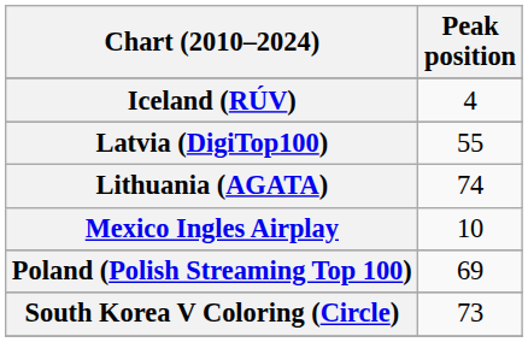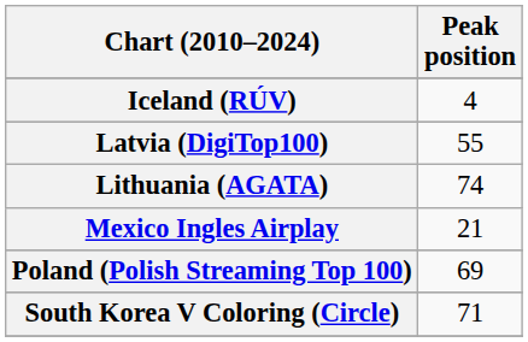 <table class="wikitable sortable plainrowheaders" style="text-align:center">
 <tr>
 <th scope="col">Chart (2010–2024)</th>
 <th scope="col">Peak<br>position</th>
 </tr>
 <tr>
 </tr>
 <tr>
 </tr>
 <tr>
 </tr>
 <tr>
 </tr>
 <tr>
 </tr>
 <tr>
 </tr>
 <tr>
 </tr>
 <tr>
 </tr>
 <tr>
 </tr>
 <tr>
 </tr>
 <tr>
 </tr>
 <tr>
 </tr>
 <tr>
 <th scope="row">Iceland (<a href='#'>RÚV</a>)</th>
 <td>4</td>
 </tr>
 <tr>
 </tr>
 <tr>
 </tr>
 <tr>
 <th scope="row">Latvia (<a href='#'>DigiTop100</a>)</th>
 <td>55</td>
 </tr>
 <tr>
 <th scope="row">Lithuania (<a href='#'>AGATA</a>)</th>
 <td>74</td>
 </tr>
 <tr>
 <th scope="row"><a href='#'>Mexico Ingles Airplay</a></th>
-<td style="text-align:center;">10</td>
+<td style="text-align:center;">21</td>
 </tr>
 <tr>
 </tr>
 <tr>
 </tr>
 <tr>
 </tr>
 <tr>
 <th scope="row">Poland (<a href='#'>Polish Streaming Top 100</a>)</th>
 <td>69</td>
 </tr>
 <tr>
 </tr>
 <tr>
 </tr>
 <tr>
 <th scope="row">South Korea V Coloring (<a href='#'>Circle</a>)</th>
-<td>73</td>
+<td>71</td>
 </tr>
 <tr>
 </tr>
 <tr>
 </tr>
 <tr>
 </tr>
 <tr>
 </tr>
 <tr>
 </tr>
 <tr>
 </tr>
 <tr>
 </tr>
 <tr>
 </tr>
 </table>
